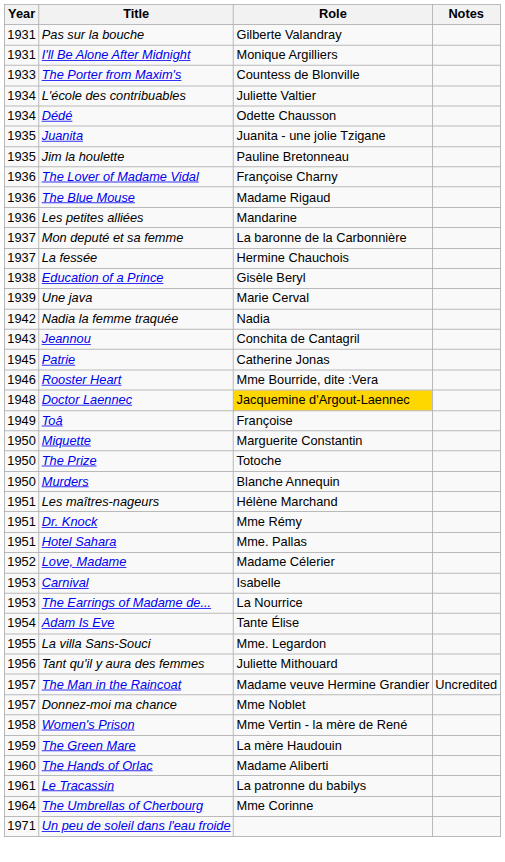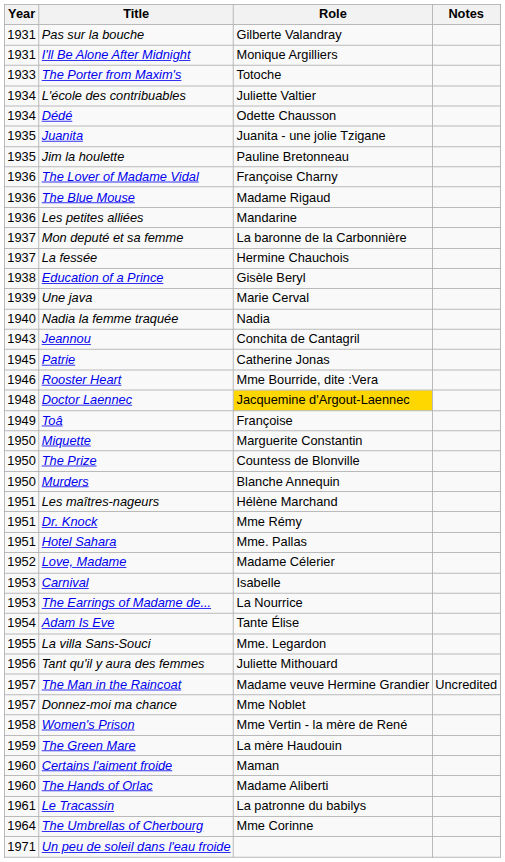 <table class="wikitable">
 <tr>
 <th>Year</th>
 <th>Title</th>
 <th>Role</th>
 <th>Notes</th>
 </tr>
 <tr>
 <td>1931</td>
 <td><em>Pas sur la bouche</em></td>
 <td>Gilberte Valandray</td>
 <td></td>
 </tr>
 <tr>
 <td>1931</td>
 <td><em><a href='#'>I'll Be Alone After Midnight</a></em></td>
 <td>Monique Argilliers</td>
 <td></td>
 </tr>
 <tr>
 <td>1933</td>
 <td><em><a href='#'>The Porter from Maxim's</a></em></td>
-<td>Countess de Blonville</td>
+<td>Totoche</td>
 <td></td>
 </tr>
 <tr>
 <td>1934</td>
 <td><em>L'école des contribuables</em></td>
 <td>Juliette Valtier</td>
 <td></td>
 </tr>
 <tr>
 <td>1934</td>
 <td><em><a href='#'>Dédé</a></em></td>
 <td>Odette Chausson</td>
 <td></td>
 </tr>
 <tr>
 <td>1935</td>
 <td><em><a href='#'>Juanita</a></em></td>
 <td>Juanita - une jolie Tzigane</td>
 <td></td>
 </tr>
 <tr>
 <td>1935</td>
 <td><em>Jim la houlette</em></td>
 <td>Pauline Bretonneau</td>
 <td></td>
 </tr>
 <tr>
 <td>1936</td>
 <td><em><a href='#'>The Lover of Madame Vidal</a></em></td>
 <td>Françoise Charny</td>
 <td></td>
 </tr>
 <tr>
 <td>1936</td>
 <td><em><a href='#'>The Blue Mouse</a></em></td>
 <td>Madame Rigaud</td>
 <td></td>
 </tr>
 <tr>
 <td>1936</td>
 <td><em>Les petites alliées</em></td>
 <td>Mandarine</td>
 <td></td>
 </tr>
 <tr>
 <td>1937</td>
 <td><em>Mon deputé et sa femme</em></td>
 <td>La baronne de la Carbonnière</td>
 <td></td>
 </tr>
 <tr>
 <td>1937</td>
 <td><em>La fessée</em></td>
 <td>Hermine Chauchois</td>
 <td></td>
 </tr>
 <tr>
 <td>1938</td>
 <td><em><a href='#'>Education of a Prince</a></em></td>
 <td>Gisèle Beryl</td>
 <td></td>
 </tr>
 <tr>
 <td>1939</td>
 <td><em>Une java</em></td>
 <td>Marie Cerval</td>
 <td></td>
 </tr>
 <tr>
-<td>1942</td>
+<td>1940</td>
 <td><em>Nadia la femme traquée</em></td>
 <td>Nadia</td>
 <td></td>
 </tr>
 <tr>
 <td>1943</td>
 <td><em><a href='#'>Jeannou</a></em></td>
 <td>Conchita de Cantagril</td>
 <td></td>
 </tr>
 <tr>
 <td>1945</td>
 <td><em><a href='#'>Patrie</a></em></td>
 <td>Catherine Jonas</td>
 <td></td>
 </tr>
 <tr>
 <td>1946</td>
 <td><em><a href='#'>Rooster Heart</a></em></td>
 <td>Mme Bourride, dite :Vera</td>
 <td></td>
 </tr>
 <tr>
 <td>1948</td>
 <td><em><a href='#'>Doctor Laennec</a></em></td>
 <td style="background: gold;">Jacquemine d'Argout-Laennec</td>
 <td></td>
 </tr>
 <tr>
 <td>1949</td>
 <td><em><a href='#'>Toâ</a></em></td>
 <td>Françoise</td>
 <td></td>
 </tr>
 <tr>
 <td>1950</td>
 <td><em><a href='#'>Miquette</a></em></td>
 <td>Marguerite Constantin</td>
 <td></td>
 </tr>
 <tr>
 <td>1950</td>
 <td><em><a href='#'>The Prize</a></em></td>
-<td>Totoche</td>
+<td>Countess de Blonville</td>
 <td></td>
 </tr>
 <tr>
 <td>1950</td>
 <td><em><a href='#'>Murders</a></em></td>
 <td>Blanche Annequin</td>
 <td></td>
 </tr>
 <tr>
 <td>1951</td>
 <td><em>Les maîtres-nageurs</em></td>
 <td>Hélène Marchand</td>
 <td></td>
 </tr>
 <tr>
 <td>1951</td>
 <td><em><a href='#'>Dr. Knock</a></em></td>
 <td>Mme Rémy</td>
 <td></td>
 </tr>
 <tr>
 <td>1951</td>
 <td><em><a href='#'>Hotel Sahara</a></em></td>
 <td>Mme. Pallas</td>
 <td></td>
 </tr>
 <tr>
 <td>1952</td>
 <td><em><a href='#'>Love, Madame</a></em></td>
 <td>Madame Célerier</td>
 <td></td>
 </tr>
 <tr>
 <td>1953</td>
 <td><em><a href='#'>Carnival</a></em></td>
 <td>Isabelle</td>
 <td></td>
 </tr>
 <tr>
 <td>1953</td>
 <td><em><a href='#'>The Earrings of Madame de...</a></em></td>
 <td>La Nourrice</td>
 <td></td>
 </tr>
 <tr>
 <td>1954</td>
 <td><em><a href='#'>Adam Is Eve</a></em></td>
 <td>Tante Élise</td>
 <td></td>
 </tr>
 <tr>
 <td>1955</td>
 <td><em>La villa Sans-Souci</em></td>
 <td>Mme. Legardon</td>
 <td></td>
 </tr>
 <tr>
 <td>1956</td>
 <td><em>Tant qu'il y aura des femmes</em></td>
 <td>Juliette Mithouard</td>
 <td></td>
 </tr>
 <tr>
 <td>1957</td>
 <td><em><a href='#'>The Man in the Raincoat</a></em></td>
 <td>Madame veuve Hermine Grandier</td>
 <td>Uncredited</td>
 </tr>
 <tr>
 <td>1957</td>
 <td><em>Donnez-moi ma chance</em></td>
 <td>Mme Noblet</td>
 <td></td>
 </tr>
 <tr>
 <td>1958</td>
 <td><em><a href='#'>Women's Prison</a></em></td>
 <td>Mme Vertin - la mère de René</td>
 <td></td>
 </tr>
 <tr>
 <td>1959</td>
 <td><em><a href='#'>The Green Mare</a></em></td>
 <td>La mère Haudouin</td>
 <td></td>
 </tr>
 <tr>
 <td>1960</td>
+<td><em><a href='#'>Certains l'aiment froide</a></em></td>
+<td>Maman</td>
+<td></td>
+</tr>
+<tr>
+<td>1960</td>
 <td><em><a href='#'>The Hands of Orlac</a></em></td>
 <td>Madame Aliberti</td>
 <td></td>
 </tr>
 <tr>
 <td>1961</td>
 <td><em><a href='#'>Le Tracassin</a></em></td>
 <td>La patronne du babilys</td>
 <td></td>
 </tr>
 <tr>
 <td>1964</td>
 <td><em><a href='#'>The Umbrellas of Cherbourg</a></em></td>
 <td>Mme Corinne</td>
 <td></td>
 </tr>
 <tr>
 <td>1971</td>
 <td><em><a href='#'>Un peu de soleil dans l'eau froide</a></em></td>
 <td></td>
 <td></td>
 </tr>
 </table>
